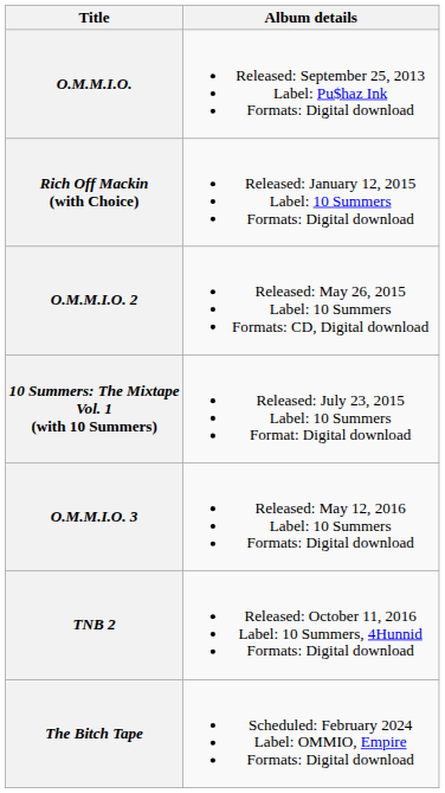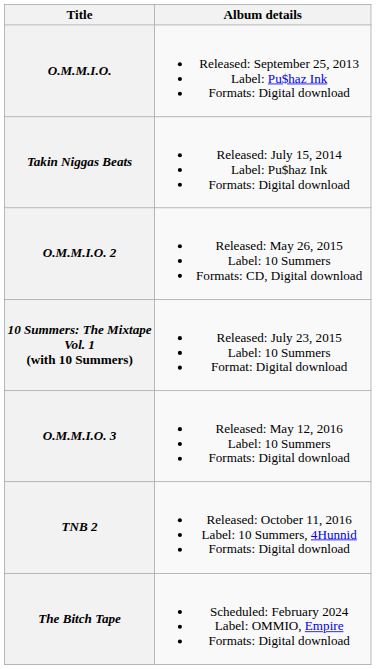 <table class="wikitable plainrowheaders" style="text-align:center;">
 <tr>
 <th scope="col" style="width:11em;">Title</th>
 <th scope="col" style="width:16em;">Album details</th>
 </tr>
 <tr>
 <th scope="row"><em>O.M.M.I.O.</em></th>
 <td><br><ul><li>Released: September 25, 2013</li><li>Label: <a href='#'>Pu$haz Ink</a></li><li>Formats: Digital download</li></ul></td>
 </tr>
 <tr>
-<th scope="row"><em>Rich Off Mackin</em><br><span>(with Choice)</span></th>
-<td><br><ul><li>Released: January 12, 2015</li><li>Label: <a href='#'>10 Summers</a></li><li>Formats: Digital download</li></ul></td>
+<th scope="row"><em>Takin Niggas Beats</em></th>
+<td><br><ul><li>Released: July 15, 2014</li><li>Label: Pu$haz Ink</li><li>Formats: Digital download</li></ul></td>
 </tr>
 <tr>
 <th scope="row"><em>O.M.M.I.O. 2</em></th>
 <td><br><ul><li>Released: May 26, 2015</li><li>Label: 10 Summers</li><li>Formats: CD, Digital download</li></ul></td>
 </tr>
 <tr>
 <th scope="row"><em>10 Summers: The Mixtape Vol. 1</em><br><span>(with 10 Summers)</span></th>
 <td><br><ul><li>Released: July 23, 2015</li><li>Label: 10 Summers</li><li>Format: Digital download</li></ul></td>
 </tr>
 <tr>
 <th scope="row"><em>O.M.M.I.O. 3</em></th>
 <td><br><ul><li>Released: May 12, 2016</li><li>Label: 10 Summers</li><li>Formats: Digital download</li></ul></td>
 </tr>
 <tr>
 <th scope="row"><em>TNB 2</em></th>
 <td><br><ul><li>Released: October 11, 2016</li><li>Label: 10 Summers, <a href='#'>4Hunnid</a></li><li>Formats: Digital download</li></ul></td>
 </tr>
 <tr>
 <th scope="row"><em>The Bitch Tape</em></th>
 <td><br><ul><li>Scheduled: February 2024</li><li>Label: OMMIO, <a href='#'>Empire</a></li><li>Formats: Digital download</li></ul></td>
 </tr>
 </table>
